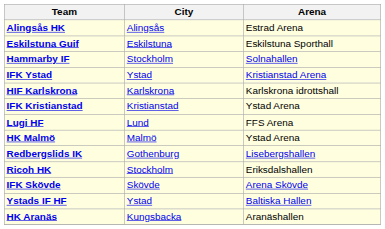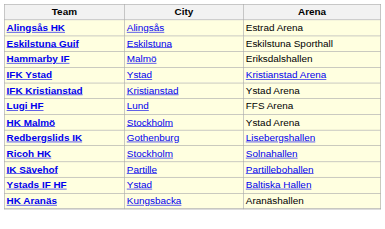 <table class="wikitable sortable">
 <tr>
 <th width=200>Team</th>
 <th width=200>City</th>
 <th width=230>Arena</th>
 </tr>
 <tr bgcolor=ffffe0>
 <td><strong><a href='#'>Alingsås HK</a></strong></td>
 <td><a href='#'>Alingsås</a></td>
 <td>Estrad Arena</td>
 </tr>
 <tr bgcolor=ffffe0>
 <td><strong><a href='#'>Eskilstuna Guif</a></strong></td>
 <td><a href='#'>Eskilstuna</a></td>
 <td>Eskilstuna Sporthall</td>
 </tr>
 <tr bgcolor=ffffe0>
 <td><strong><a href='#'>Hammarby IF</a></strong></td>
-<td><a href='#'>Stockholm</a></td>
-<td><a href='#'>Solnahallen</a></td>
+<td><a href='#'>Malmö</a></td>
+<td>Eriksdalshallen</td>
 </tr>
 <tr bgcolor=ffffe0>
 <td><strong><a href='#'>IFK Ystad</a></strong></td>
 <td><a href='#'>Ystad</a></td>
 <td><a href='#'>Kristianstad Arena</a></td>
-</tr>
-<tr bgcolor=ffffe0>
-<td><strong><a href='#'>HIF Karlskrona</a></strong></td>
-<td><a href='#'>Karlskrona</a></td>
-<td>Karlskrona idrottshall</td>
 </tr>
 <tr bgcolor=ffffe0>
 <td><strong><a href='#'>IFK Kristianstad</a></strong></td>
 <td><a href='#'>Kristianstad</a></td>
 <td>Ystad Arena</td>
 </tr>
 <tr bgcolor=ffffe0>
 <td><strong><a href='#'>Lugi HF</a></strong></td>
 <td><a href='#'>Lund</a></td>
 <td>FFS Arena</td>
 </tr>
 <tr bgcolor=ffffe0>
 <td><strong><a href='#'>HK Malmö</a></strong></td>
-<td><a href='#'>Malmö</a></td>
+<td><a href='#'>Stockholm</a></td>
 <td>Ystad Arena</td>
 </tr>
 <tr bgcolor=ffffe0>
 <td><strong><a href='#'>Redbergslids IK</a></strong></td>
 <td><a href='#'>Gothenburg</a></td>
 <td><a href='#'>Lisebergshallen</a></td>
 </tr>
 <tr bgcolor=ffffe0>
 <td><strong><a href='#'>Ricoh HK</a></strong></td>
 <td><a href='#'>Stockholm</a></td>
-<td>Eriksdalshallen</td>
+<td><a href='#'>Solnahallen</a></td>
 </tr>
 <tr bgcolor=ffffe0>
-<td><strong><a href='#'>IFK Skövde</a></strong></td>
-<td><a href='#'>Skövde</a></td>
-<td><a href='#'>Arena Skövde</a></td>
+<td><strong><a href='#'>IK Sävehof</a></strong></td>
+<td><a href='#'>Partille</a></td>
+<td><a href='#'>Partillebohallen</a></td>
 </tr>
 <tr bgcolor=ffffe0>
 <td><strong><a href='#'>Ystads IF HF</a></strong></td>
 <td><a href='#'>Ystad</a></td>
 <td><a href='#'>Baltiska Hallen</a></td>
 </tr>
 <tr bgcolor=ffffe0>
 <td><strong><a href='#'>HK Aranäs</a></strong></td>
 <td><a href='#'>Kungsbacka</a></td>
 <td>Aranäshallen</td>
 </tr>
 <tr>
 </tr>
 </table>
